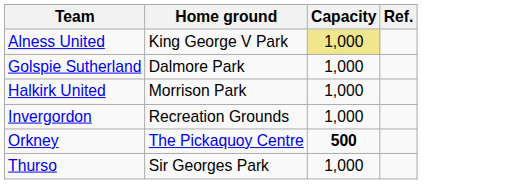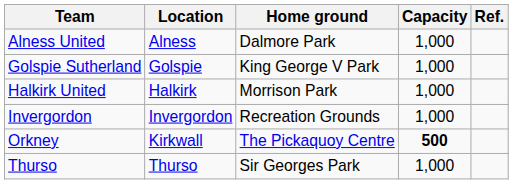 <table class="wikitable sortable">
 <tr>
 <th>Team</th>
+<th>Location</th>
 <th>Home ground</th>
 <th>Capacity</th>
 <th>Ref.</th>
 </tr>
 <tr>
 <td><a href='#'>Alness United</a></td>
-<td>King George V Park</td>
-<td align=center style="background: khaki;">1,000</td>
-<td></td>
-</tr>
-<tr>
-<td><a href='#'>Golspie Sutherland</a></td>
+<td><a href='#'>Alness</a></td>
 <td>Dalmore Park</td>
 <td align=center>1,000</td>
 <td></td>
 </tr>
 <tr>
+<td><a href='#'>Golspie Sutherland</a></td>
+<td><a href='#'>Golspie</a></td>
+<td>King George V Park</td>
+<td align=center>1,000</td>
+<td></td>
+</tr>
+<tr>
 <td><a href='#'>Halkirk United</a></td>
+<td><a href='#'>Halkirk</a></td>
 <td>Morrison Park</td>
 <td align=center>1,000</td>
 <td></td>
 </tr>
 <tr>
+<td><a href='#'>Invergordon</a></td>
 <td><a href='#'>Invergordon</a></td>
 <td>Recreation Grounds</td>
 <td align=center>1,000</td>
 <td></td>
 </tr>
 <tr>
 <td><a href='#'>Orkney</a></td>
+<td><a href='#'>Kirkwall</a></td>
 <td><a href='#'>The Pickaquoy Centre</a></td>
 <td align=center><strong>500</strong></td>
 <td></td>
 </tr>
 <tr>
 <td><a href='#'>Thurso</a></td>
+<td><a href='#'>Thurso</a></td>
 <td>Sir Georges Park</td>
 <td align=center>1,000</td>
 <td></td>
 </tr>
 </table>
